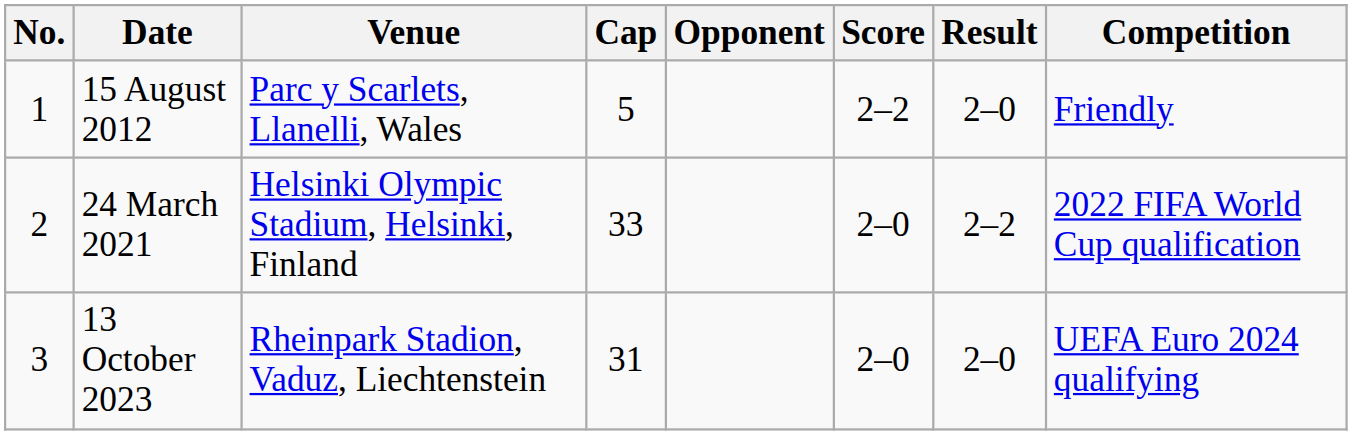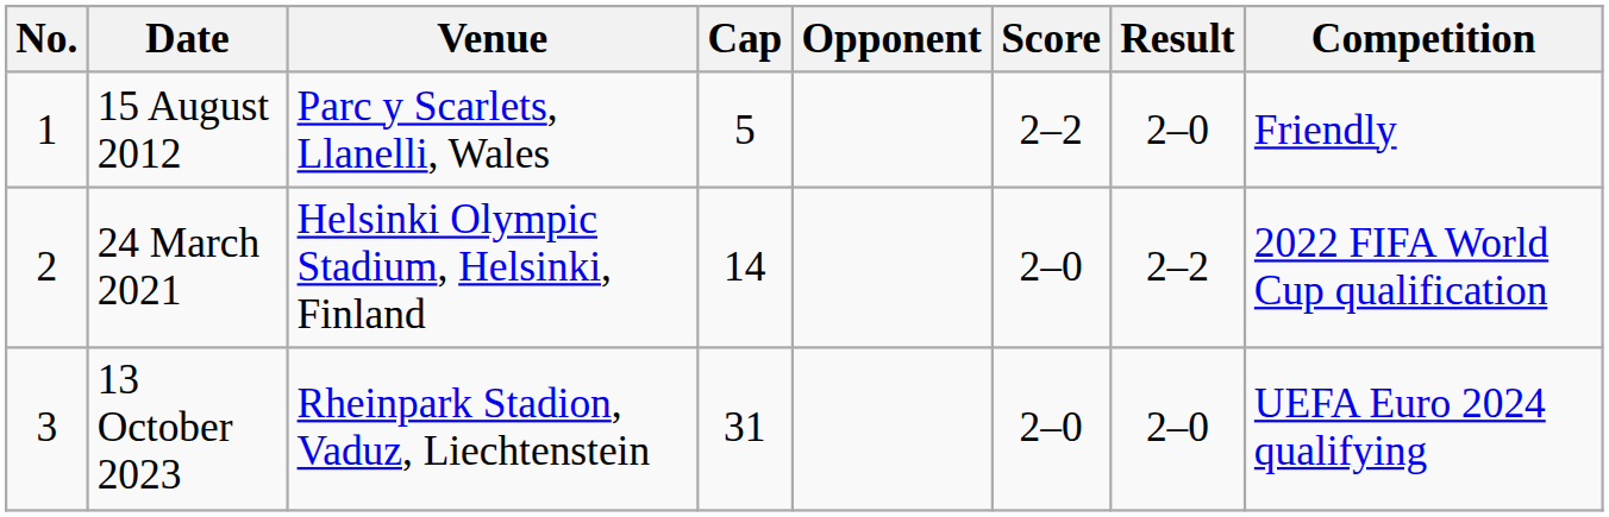 <table class="wikitable sortable">
 <tr>
 <th scope=col>No.</th>
 <th scope=col>Date</th>
 <th scope=col>Venue</th>
 <th scope=col>Cap</th>
 <th scope=col>Opponent</th>
 <th scope=col>Score</th>
 <th scope=col>Result</th>
 <th scope=col>Competition</th>
 </tr>
 <tr>
 <td align=center>1</td>
 <td>15 August 2012</td>
 <td><a href='#'>Parc y Scarlets</a>, <a href='#'>Llanelli</a>, Wales</td>
 <td align=center>5</td>
 <td></td>
 <td align=center>2–2</td>
 <td align=center>2–0</td>
 <td><a href='#'>Friendly</a></td>
 </tr>
 <tr>
 <td align=center>2</td>
 <td>24 March 2021</td>
 <td><a href='#'>Helsinki Olympic Stadium</a>, <a href='#'>Helsinki</a>, Finland</td>
-<td align=center>33</td>
+<td align=center>14</td>
 <td></td>
 <td align=center>2–0</td>
 <td align=center>2–2</td>
 <td><a href='#'>2022 FIFA World Cup qualification</a></td>
 </tr>
 <tr>
 <td align=center>3</td>
 <td>13 October 2023</td>
 <td><a href='#'>Rheinpark Stadion</a>, <a href='#'>Vaduz</a>, Liechtenstein</td>
 <td align=center>31</td>
 <td></td>
 <td align=center>2–0</td>
 <td align=center>2–0</td>
 <td><a href='#'>UEFA Euro 2024 qualifying</a></td>
 </tr>
 </table>
